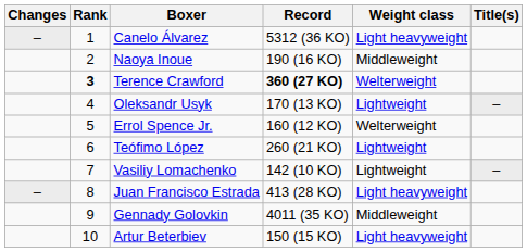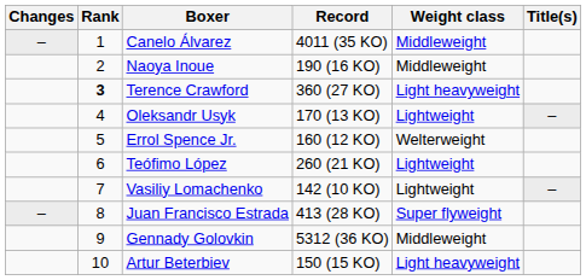 <table class="wikitable ">
 <tr>
 <th>Changes</th>
 <th>Rank</th>
 <th>Boxer</th>
 <th>Record</th>
 <th>Weight class</th>
 <th>Title(s)</th>
 </tr>
 <tr>
 <td align=center bgcolor=#ECECEC>–</td>
 <td align=center>1</td>
 <td><a href='#'>Canelo Álvarez</a></td>
-<td>5312 (36 KO)</td>
-<td><a href='#'>Light heavyweight</a></td>
+<td>4011 (35 KO)</td>
+<td><a href='#'>Middleweight</a></td>
 <td></td>
 </tr>
 <tr>
 <td align=center></td>
 <td align=center>2</td>
 <td><a href='#'>Naoya Inoue</a></td>
 <td>190 (16 KO)</td>
 <td>Middleweight</td>
 <td></td>
 </tr>
 <tr>
 <td align=center></td>
 <td align=center><strong>3</strong></td>
 <td><a href='#'>Terence Crawford</a></td>
-<td><strong>360 (27 KO)</strong></td>
-<td><a href='#'>Welterweight</a></td>
+<td>360 (27 KO)</td>
+<td><a href='#'>Light heavyweight</a></td>
 <td></td>
 </tr>
 <tr>
 <td align=center></td>
 <td align=center>4</td>
 <td><a href='#'>Oleksandr Usyk</a></td>
 <td>170 (13 KO)</td>
 <td><a href='#'>Lightweight</a></td>
 <td align=center bgcolor=#ECECEC data-sort-value="Z">–</td>
 </tr>
 <tr>
 <td align=center></td>
 <td align=center>5</td>
 <td><a href='#'>Errol Spence Jr.</a></td>
 <td>160 (12 KO)</td>
 <td>Welterweight</td>
 <td></td>
 </tr>
 <tr>
 <td align=center></td>
 <td align=center>6</td>
 <td><a href='#'>Teófimo López</a></td>
 <td>260 (21 KO)</td>
 <td><a href='#'>Lightweight</a></td>
 <td></td>
 </tr>
 <tr>
 <td align=center></td>
 <td align=center>7</td>
 <td><a href='#'>Vasiliy Lomachenko</a></td>
 <td>142 (10 KO)</td>
 <td>Lightweight</td>
 <td align=center bgcolor=#ECECEC data-sort-value="Z">–</td>
 </tr>
 <tr>
 <td align=center bgcolor=#ECECEC>–</td>
 <td align=center>8</td>
 <td><a href='#'>Juan Francisco Estrada</a></td>
 <td>413 (28 KO)</td>
-<td><a href='#'>Light heavyweight</a></td>
+<td><a href='#'>Super flyweight</a></td>
 <td></td>
 </tr>
 <tr>
 <td align=center></td>
 <td align=center>9</td>
 <td><a href='#'>Gennady Golovkin</a></td>
-<td>4011 (35 KO)</td>
+<td>5312 (36 KO)</td>
 <td>Middleweight</td>
 <td></td>
 </tr>
 <tr>
 <td align=center></td>
 <td align=center>10</td>
 <td><a href='#'>Artur Beterbiev</a></td>
 <td>150 (15 KO)</td>
 <td><a href='#'>Light heavyweight</a></td>
 <td></td>
 </tr>
 </table>
